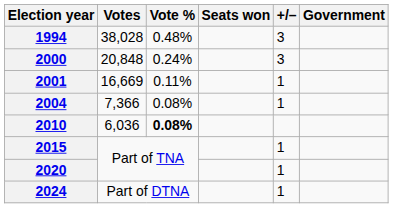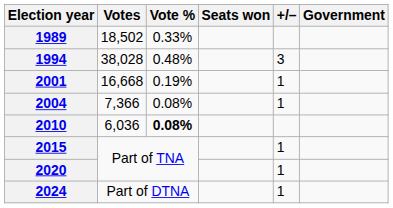 <table class="sortable wikitable">
 <tr>
 <th>Election year</th>
 <th>Votes</th>
 <th>Vote %</th>
 <th>Seats won</th>
 <th>+/–</th>
 <th>Government</th>
 </tr>
 <tr>
+<th><a href='#'>1989</a></th>
+<td align=center>18,502</td>
+<td align=center>0.33%</td>
+<td></td>
+<td></td>
+<td></td>
+</tr>
+<tr>
 <th><a href='#'>1994</a></th>
 <td align=center>38,028</td>
 <td align=center>0.48%</td>
 <td></td>
 <td> 3</td>
 <td></td>
 </tr>
 <tr>
-<th><a href='#'>2000</a></th>
-<td align=center>20,848</td>
-<td align=center>0.24%</td>
-<td></td>
-<td> 3</td>
-<td></td>
-</tr>
-<tr>
 <th><a href='#'>2001</a></th>
-<td align=center>16,669</td>
-<td align=center>0.11%</td>
+<td align=center>16,668</td>
+<td align=center>0.19%</td>
 <td></td>
 <td> 1</td>
 <td></td>
 </tr>
 <tr>
 <th><a href='#'>2004</a></th>
 <td align=center>7,366</td>
 <td align=center>0.08%</td>
 <td></td>
 <td> 1</td>
 <td></td>
 </tr>
 <tr>
 <th><a href='#'>2010</a></th>
 <td align=center>6,036</td>
 <td align=center><strong>0.08%</strong></td>
 <td></td>
 <td></td>
 <td></td>
 </tr>
 <tr>
 <th><a href='#'>2015</a></th>
 <td rowspan ="2" colspan=2 align=center>Part of <a href='#'>TNA</a></td>
 <td></td>
 <td> 1</td>
 <td></td>
 </tr>
 <tr>
 <th><a href='#'>2020</a></th>
 <td></td>
 <td> 1</td>
 <td></td>
 </tr>
 <tr>
 <th><a href='#'>2024</a></th>
 <td colspan=2 align=center>Part of <a href='#'>DTNA</a></td>
 <td></td>
 <td> 1</td>
 <td></td>
 </tr>
 </table>
